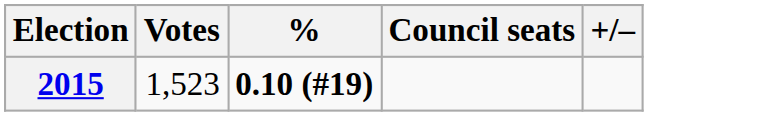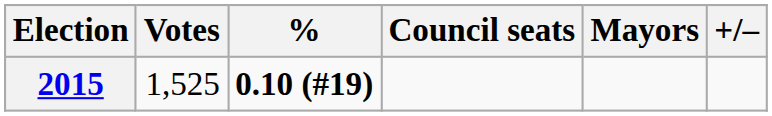 <table class=wikitable style="text-align: right;">
 <tr>
 <th>Election</th>
 <th>Votes</th>
 <th>%</th>
 <th>Council seats</th>
+<th>Mayors</th>
 <th>+/–</th>
 </tr>
 <tr>
 <th align=center><a href='#'>2015</a></th>
-<td>1,523</td>
+<td>1,525</td>
 <td><strong>0.10 (#19)</strong></td>
+<td></td>
 <td></td>
 <td></td>
 </tr>
 </table>
